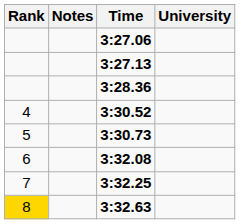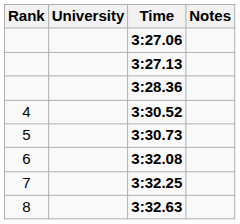 <table class="wikitable sortable" style="text-align:center">
 <tr>
 <th>Rank</th>
+<th>University</th>
+<th>Time</th>
 <th>Notes</th>
-<th>Time</th>
-<th>University</th>
 </tr>
 <tr>
 <td></td>
 <td></td>
 <td><strong>3:27.06</strong></td>
 <td></td>
 </tr>
 <tr>
 <td></td>
 <td></td>
 <td><strong>3:27.13</strong></td>
 <td></td>
 </tr>
 <tr>
 <td></td>
 <td></td>
 <td><strong>3:28.36</strong></td>
 <td></td>
 </tr>
 <tr>
 <td>4</td>
 <td></td>
 <td><strong>3:30.52</strong></td>
 <td></td>
 </tr>
 <tr>
 <td>5</td>
 <td></td>
 <td><strong>3:30.73</strong></td>
 <td></td>
 </tr>
 <tr>
 <td>6</td>
 <td></td>
 <td><strong>3:32.08</strong></td>
 <td></td>
 </tr>
 <tr>
 <td>7</td>
 <td></td>
 <td><strong>3:32.25</strong></td>
 <td></td>
 </tr>
 <tr>
-<td style="background: gold;">8</td>
+<td>8</td>
 <td></td>
 <td><strong>3:32.63</strong></td>
 <td></td>
 </tr>
 </table>
